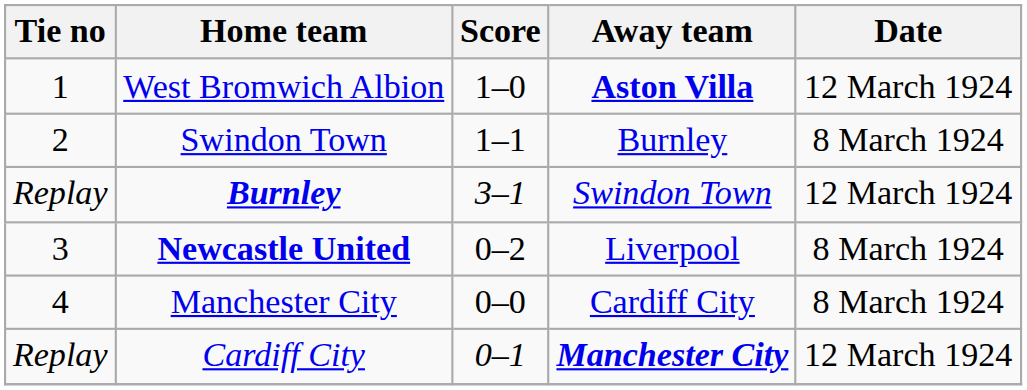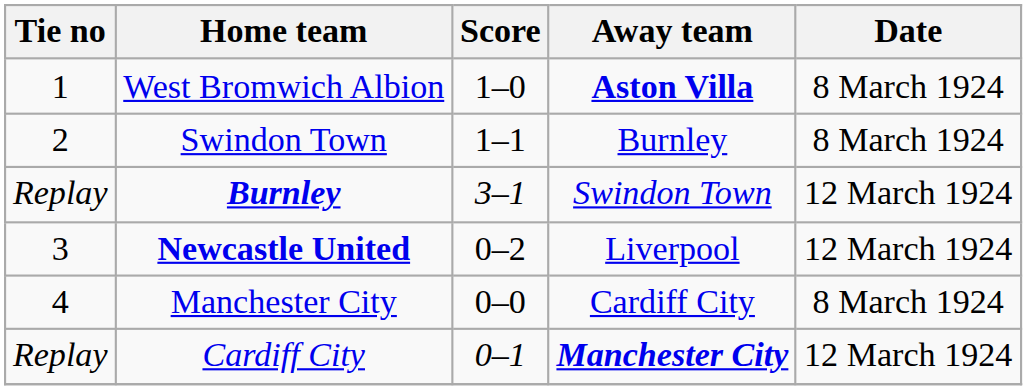 <table class="wikitable" style="text-align: center">
 <tr>
 <th>Tie no</th>
 <th>Home team</th>
 <th>Score</th>
 <th>Away team</th>
 <th>Date</th>
 </tr>
 <tr>
 <td>1</td>
 <td><a href='#'>West Bromwich Albion</a></td>
 <td>1–0</td>
 <td><strong><a href='#'>Aston Villa</a></strong></td>
-<td>12 March 1924</td>
+<td>8 March 1924</td>
 </tr>
 <tr>
 <td>2</td>
 <td><a href='#'>Swindon Town</a></td>
 <td>1–1</td>
 <td><a href='#'>Burnley</a></td>
 <td>8 March 1924</td>
 </tr>
 <tr>
 <td><em>Replay</em></td>
 <td><strong><em><a href='#'>Burnley</a></em></strong></td>
 <td><em>3–1</em></td>
 <td><em><a href='#'>Swindon Town</a></em></td>
 <td>12 March 1924</td>
 </tr>
 <tr>
 <td>3</td>
 <td><strong><a href='#'>Newcastle United</a></strong></td>
 <td>0–2</td>
 <td><a href='#'>Liverpool</a></td>
-<td>8 March 1924</td>
+<td>12 March 1924</td>
 </tr>
 <tr>
 <td>4</td>
 <td><a href='#'>Manchester City</a></td>
 <td>0–0</td>
 <td><a href='#'>Cardiff City</a></td>
 <td>8 March 1924</td>
 </tr>
 <tr>
 <td><em>Replay</em></td>
 <td><em><a href='#'>Cardiff City</a></em></td>
 <td><em>0–1</em></td>
 <td><strong><em><a href='#'>Manchester City</a></em></strong></td>
 <td>12 March 1924</td>
 </tr>
 <tr>
 </tr>
 </table>
